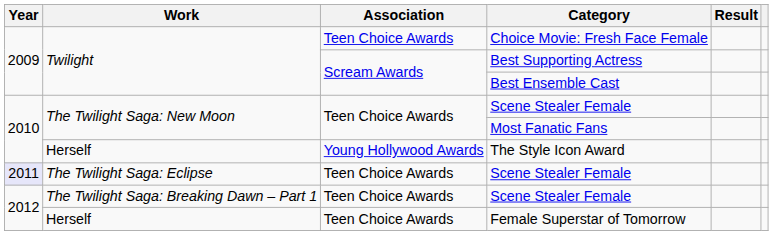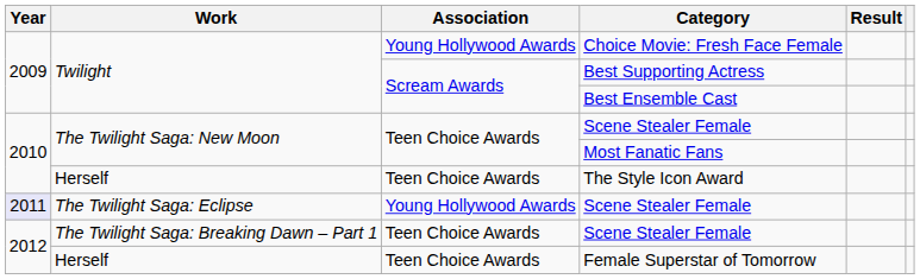 <table class="wikitable sortable plainrowheaders">
 <tr>
 <th>Year</th>
 <th>Work</th>
 <th>Association</th>
 <th>Category</th>
 <th>Result</th>
 <th scope="col" class="unsortable"></th>
 </tr>
 <tr>
 <td rowspan="3" align="center">2009</td>
 <td rowspan="3"><em>Twilight</em></td>
-<td><a href='#'>Teen Choice Awards</a></td>
+<td><a href='#'>Young Hollywood Awards</a></td>
 <td><a href='#'>Choice Movie: Fresh Face Female</a></td>
 <td></td>
 <td></td>
 </tr>
 <tr>
 <td rowspan=2><a href='#'>Scream Awards</a></td>
 <td><a href='#'>Best Supporting Actress</a></td>
 <td></td>
 <td></td>
 </tr>
 <tr>
 <td><a href='#'>Best Ensemble Cast</a></td>
 <td></td>
 <td></td>
 </tr>
 <tr>
 <td rowspan="3" align="center">2010</td>
 <td rowspan="2"><em>The Twilight Saga: New Moon</em></td>
 <td rowspan="2">Teen Choice Awards</td>
 <td><a href='#'>Scene Stealer Female</a></td>
 <td></td>
 <td></td>
 </tr>
 <tr>
 <td><a href='#'>Most Fanatic Fans</a> </td>
 <td></td>
 <td></td>
 </tr>
 <tr>
 <td>Herself</td>
-<td><a href='#'>Young Hollywood Awards</a></td>
+<td>Teen Choice Awards</td>
 <td>The Style Icon Award</td>
 <td></td>
 <td style="text-align:center;"></td>
 </tr>
 <tr>
 <td align="center" style="background: lavender;">2011</td>
 <td><em>The Twilight Saga: Eclipse</em></td>
-<td>Teen Choice Awards</td>
+<td><a href='#'>Young Hollywood Awards</a></td>
 <td><a href='#'>Scene Stealer Female</a></td>
 <td></td>
 <td></td>
 </tr>
 <tr>
 <td rowspan="2" align="center">2012</td>
 <td><em>The Twilight Saga: Breaking Dawn – Part 1</em></td>
 <td>Teen Choice Awards</td>
 <td><a href='#'>Scene Stealer Female</a></td>
 <td></td>
 <td></td>
 </tr>
 <tr>
 <td>Herself</td>
 <td>Teen Choice Awards</td>
 <td>Female Superstar of Tomorrow</td>
 <td></td>
 <td></td>
 </tr>
 </table>
